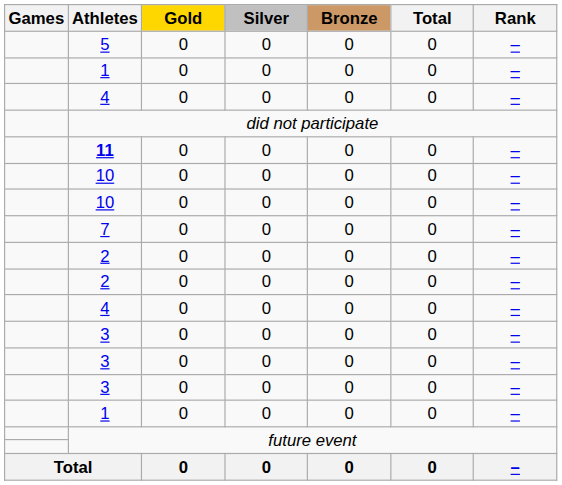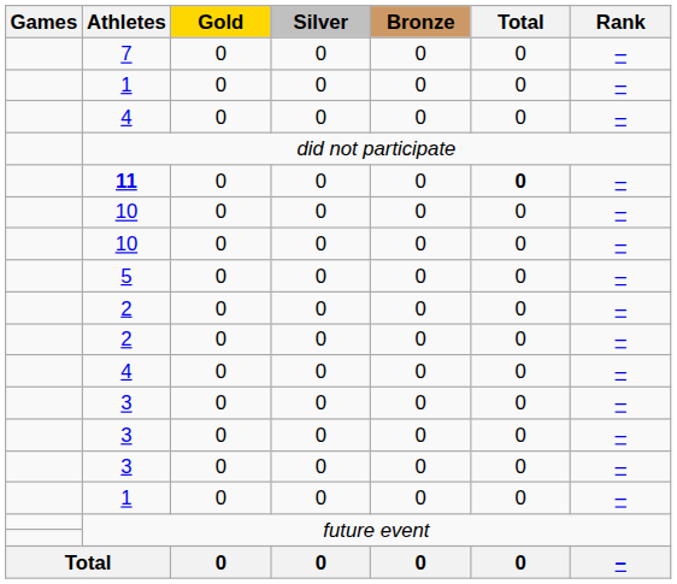 <table class="wikitable" style="text-align:center; font-size:90%;">
 <tr>
 <th>Games</th>
 <th>Athletes</th>
 <td style="background:gold; width:4.5em; font-weight:bold;">Gold</td>
 <td style="background:silver; width:4.5em; font-weight:bold;">Silver</td>
 <td style="background:#cc9966; width:4.5em; font-weight:bold;">Bronze</td>
 <th style="width:4.5em; font-weight:bold;">Total</th>
 <th style="width:4.5em; font-weight:bold;">Rank</th>
 </tr>
 <tr>
 <td align=left> </td>
-<td><a href='#'>5</a></td>
+<td><a href='#'>7</a></td>
 <td>0</td>
 <td>0</td>
 <td>0</td>
 <td>0</td>
 <td><a href='#'>–</a></td>
 </tr>
 <tr>
 <td align=left> </td>
 <td><a href='#'>1</a></td>
 <td>0</td>
 <td>0</td>
 <td>0</td>
 <td>0</td>
 <td><a href='#'>–</a></td>
 </tr>
 <tr>
 <td align=left> </td>
 <td><a href='#'>4</a></td>
 <td>0</td>
 <td>0</td>
 <td>0</td>
 <td>0</td>
 <td><a href='#'>–</a></td>
 </tr>
 <tr>
 <td align=left> </td>
 <td colspan=6><em>did not participate</em></td>
 </tr>
 <tr>
 <td align=left> </td>
 <td><a href='#'><strong>11</strong></a></td>
 <td>0</td>
 <td>0</td>
 <td>0</td>
-<td>0</td>
+<td><strong>0</strong></td>
 <td><a href='#'>–</a></td>
 </tr>
 <tr>
 <td align=left> </td>
 <td><a href='#'>10</a></td>
 <td>0</td>
 <td>0</td>
 <td>0</td>
 <td>0</td>
 <td><a href='#'>–</a></td>
 </tr>
 <tr>
 <td align=left> </td>
 <td><a href='#'>10</a></td>
 <td>0</td>
 <td>0</td>
 <td>0</td>
 <td>0</td>
 <td><a href='#'>–</a></td>
 </tr>
 <tr>
 <td align=left> </td>
-<td><a href='#'>7</a></td>
+<td><a href='#'>5</a></td>
 <td>0</td>
 <td>0</td>
 <td>0</td>
 <td>0</td>
 <td><a href='#'>–</a></td>
 </tr>
 <tr>
 <td align=left> </td>
 <td><a href='#'>2</a></td>
 <td>0</td>
 <td>0</td>
 <td>0</td>
 <td>0</td>
 <td><a href='#'>–</a></td>
 </tr>
 <tr>
 <td align=left> </td>
 <td><a href='#'>2</a></td>
 <td>0</td>
 <td>0</td>
 <td>0</td>
 <td>0</td>
 <td><a href='#'>–</a></td>
 </tr>
 <tr>
 <td align=left> </td>
 <td><a href='#'>4</a></td>
 <td>0</td>
 <td>0</td>
 <td>0</td>
 <td>0</td>
 <td><a href='#'>–</a></td>
 </tr>
 <tr>
 <td align=left> </td>
 <td><a href='#'>3</a></td>
 <td>0</td>
 <td>0</td>
 <td>0</td>
 <td>0</td>
 <td><a href='#'>–</a></td>
 </tr>
 <tr>
 <td align=left> </td>
 <td><a href='#'>3</a></td>
 <td>0</td>
 <td>0</td>
 <td>0</td>
 <td>0</td>
 <td><a href='#'>–</a></td>
 </tr>
 <tr>
 <td align=left> </td>
 <td><a href='#'>3</a></td>
 <td>0</td>
 <td>0</td>
 <td>0</td>
 <td>0</td>
 <td><a href='#'>–</a></td>
 </tr>
 <tr>
 <td align=left> </td>
 <td><a href='#'>1</a></td>
 <td>0</td>
 <td>0</td>
 <td>0</td>
 <td>0</td>
 <td><a href='#'>–</a></td>
 </tr>
 <tr>
 <td align=left> </td>
 <td colspan=6; rowspan=2><em>future event</em></td>
 </tr>
 <tr>
 <td align=left> </td>
 </tr>
 <tr>
 <th colspan=2>Total</th>
 <th>0</th>
 <th>0</th>
 <th>0</th>
 <th>0</th>
 <th><a href='#'>–</a></th>
 </tr>
 </table>
